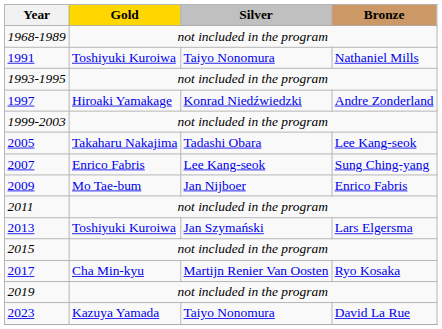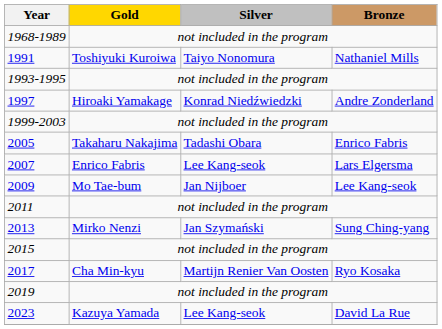 <table class="wikitable">
 <tr>
 <th>Year</th>
 <td align=center bgcolor=gold><strong>Gold</strong></td>
 <td align=center bgcolor=silver><strong>Silver</strong></td>
 <td align=center bgcolor=cc9966><strong>Bronze</strong></td>
 </tr>
 <tr>
 <td><em>1968-1989</em></td>
 <td colspan=3 align=center><em>not included in the program</em></td>
 </tr>
 <tr>
 <td><a href='#'>1991</a></td>
 <td> <a href='#'>Toshiyuki Kuroiwa</a></td>
 <td> <a href='#'>Taiyo Nonomura</a></td>
 <td> <a href='#'>Nathaniel Mills</a></td>
 </tr>
 <tr>
 <td><em>1993-1995</em></td>
 <td colspan=3 align=center><em>not included in the program</em></td>
 </tr>
 <tr>
 <td><a href='#'>1997</a></td>
 <td> <a href='#'>Hiroaki Yamakage</a></td>
 <td> <a href='#'>Konrad Niedźwiedzki</a></td>
 <td> <a href='#'>Andre Zonderland</a></td>
 </tr>
 <tr>
 <td><em>1999-2003</em></td>
 <td colspan=3 align=center><em>not included in the program</em></td>
 </tr>
 <tr>
 <td><a href='#'>2005</a></td>
 <td> <a href='#'>Takaharu Nakajima</a></td>
 <td> <a href='#'>Tadashi Obara</a></td>
-<td> <a href='#'>Lee Kang-seok</a></td>
+<td> <a href='#'>Enrico Fabris</a></td>
 </tr>
 <tr>
 <td><a href='#'>2007</a></td>
 <td> <a href='#'>Enrico Fabris</a></td>
 <td> <a href='#'>Lee Kang-seok</a></td>
-<td> <a href='#'>Sung Ching-yang</a></td>
+<td> <a href='#'>Lars Elgersma</a></td>
 </tr>
 <tr>
 <td><a href='#'>2009</a></td>
 <td> <a href='#'>Mo Tae-bum</a></td>
 <td> <a href='#'>Jan Nijboer</a></td>
-<td> <a href='#'>Enrico Fabris</a></td>
+<td> <a href='#'>Lee Kang-seok</a></td>
 </tr>
 <tr>
 <td><em>2011</em></td>
 <td colspan=3 align=center><em>not included in the program</em></td>
 </tr>
 <tr>
 <td><a href='#'>2013</a></td>
-<td> <a href='#'>Toshiyuki Kuroiwa</a></td>
+<td> <a href='#'>Mirko Nenzi</a></td>
 <td> <a href='#'>Jan Szymański</a></td>
-<td> <a href='#'>Lars Elgersma</a></td>
+<td> <a href='#'>Sung Ching-yang</a></td>
 </tr>
 <tr>
 <td><em>2015</em></td>
 <td colspan=3 align=center><em>not included in the program</em></td>
 </tr>
 <tr>
 <td><a href='#'>2017</a></td>
 <td> <a href='#'>Cha Min-kyu</a></td>
 <td> <a href='#'>Martijn Renier Van Oosten</a></td>
 <td> <a href='#'>Ryo Kosaka</a></td>
 </tr>
 <tr>
 <td><em>2019</em></td>
 <td colspan=3 align=center><em>not included in the program</em></td>
 </tr>
 <tr>
 <td><a href='#'>2023</a></td>
 <td> <a href='#'>Kazuya Yamada</a></td>
-<td> <a href='#'>Taiyo Nonomura</a></td>
+<td> <a href='#'>Lee Kang-seok</a></td>
 <td> <a href='#'>David La Rue</a></td>
 </tr>
 <tr>
 </tr>
 </table>
